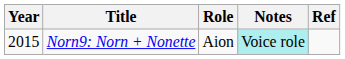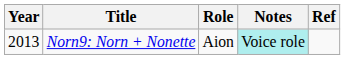 <table class="wikitable">
 <tr>
 <th>Year</th>
 <th>Title</th>
 <th>Role</th>
 <th>Notes</th>
 <th>Ref</th>
 </tr>
 <tr>
-<td>2015</td>
+<td>2013</td>
 <td><em><a href='#'>Norn9: Norn + Nonette</a></em></td>
 <td>Aion</td>
 <td style="background: paleturquoise;">Voice role</td>
 <td></td>
 </tr>
 </table>
